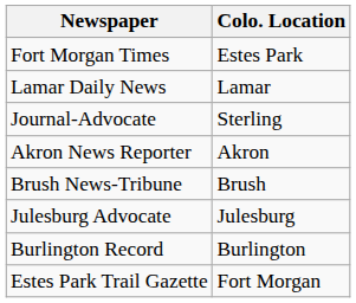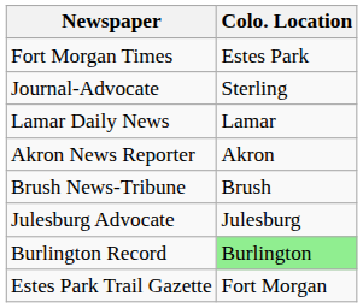 <table class="wikitable" style="margin:auto;">
 <tr>
 <th>Newspaper</th>
 <th>Colo. Location</th>
 </tr>
 <tr>
 <td>Fort Morgan Times</td>
 <td>Estes Park</td>
 </tr>
 <tr>
+<td>Journal-Advocate</td>
+<td>Sterling</td>
+</tr>
+<tr>
 <td>Lamar  Daily  News</td>
 <td>Lamar</td>
-</tr>
-<tr>
-<td>Journal-Advocate</td>
-<td>Sterling</td>
 </tr>
 <tr>
 <td>Akron  News  Reporter</td>
 <td>Akron</td>
 </tr>
 <tr>
 <td>Brush  News-Tribune</td>
 <td>Brush</td>
 </tr>
 <tr>
 <td>Julesburg  Advocate</td>
 <td>Julesburg</td>
 </tr>
 <tr>
 <td>Burlington Record</td>
-<td>Burlington</td>
+<td style="background: lightgreen;">Burlington</td>
 </tr>
 <tr>
 <td>Estes Park Trail Gazette</td>
 <td>Fort Morgan</td>
 </tr>
 </table>
